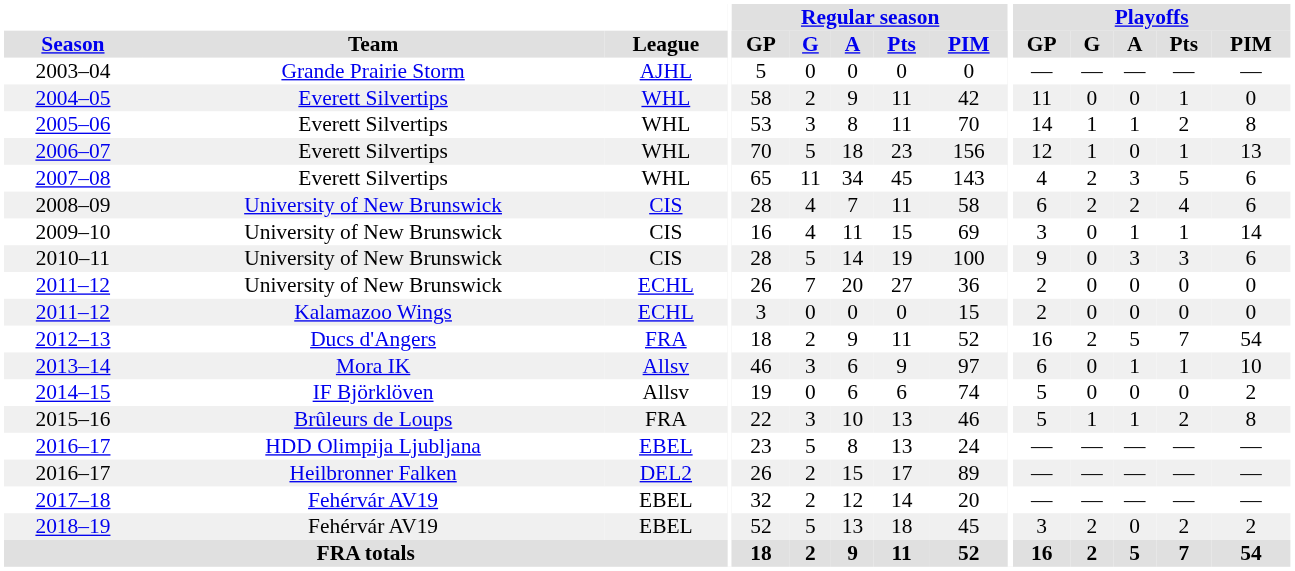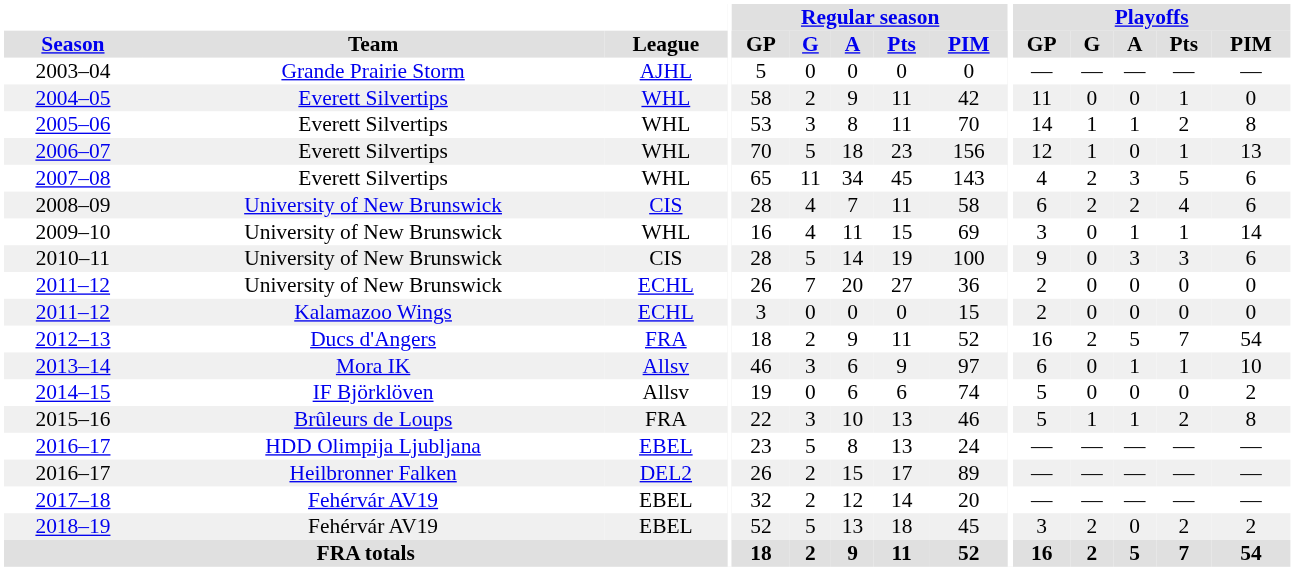 <table border="0" cellpadding="1" cellspacing="0" style="text-align:center; width:60em">
 <tr bgcolor="#e0e0e0">
 <th colspan="3" bgcolor="#ffffff"></th>
 <th rowspan="99" bgcolor="#ffffff"></th>
 <th colspan="5"><a href='#'>Regular season</a></th>
 <th rowspan="99" bgcolor="#ffffff"></th>
 <th colspan="5"><a href='#'>Playoffs</a></th>
 </tr>
 <tr bgcolor="#e0e0e0">
 <th><a href='#'>Season</a></th>
 <th>Team</th>
 <th>League</th>
 <th>GP</th>
 <th><a href='#'>G</a></th>
 <th><a href='#'>A</a></th>
 <th><a href='#'>Pts</a></th>
 <th><a href='#'>PIM</a></th>
 <th>GP</th>
 <th>G</th>
 <th>A</th>
 <th>Pts</th>
 <th>PIM</th>
 </tr>
 <tr>
 <td>2003–04</td>
 <td><a href='#'>Grande Prairie Storm</a></td>
 <td><a href='#'>AJHL</a></td>
 <td>5</td>
 <td>0</td>
 <td>0</td>
 <td>0</td>
 <td>0</td>
 <td>—</td>
 <td>—</td>
 <td>—</td>
 <td>—</td>
 <td>—</td>
 </tr>
 <tr bgcolor="#f0f0f0">
 <td><a href='#'>2004–05</a></td>
 <td><a href='#'>Everett Silvertips</a></td>
 <td><a href='#'>WHL</a></td>
 <td>58</td>
 <td>2</td>
 <td>9</td>
 <td>11</td>
 <td>42</td>
 <td>11</td>
 <td>0</td>
 <td>0</td>
 <td>1</td>
 <td>0</td>
 </tr>
 <tr>
 <td><a href='#'>2005–06</a></td>
 <td>Everett Silvertips</td>
 <td>WHL</td>
 <td>53</td>
 <td>3</td>
 <td>8</td>
 <td>11</td>
 <td>70</td>
 <td>14</td>
 <td>1</td>
 <td>1</td>
 <td>2</td>
 <td>8</td>
 </tr>
 <tr bgcolor="#f0f0f0">
 <td><a href='#'>2006–07</a></td>
 <td>Everett Silvertips</td>
 <td>WHL</td>
 <td>70</td>
 <td>5</td>
 <td>18</td>
 <td>23</td>
 <td>156</td>
 <td>12</td>
 <td>1</td>
 <td>0</td>
 <td>1</td>
 <td>13</td>
 </tr>
 <tr>
 <td><a href='#'>2007–08</a></td>
 <td>Everett Silvertips</td>
 <td>WHL</td>
 <td>65</td>
 <td>11</td>
 <td>34</td>
 <td>45</td>
 <td>143</td>
 <td>4</td>
 <td>2</td>
 <td>3</td>
 <td>5</td>
 <td>6</td>
 </tr>
 <tr bgcolor="#f0f0f0">
 <td>2008–09</td>
 <td><a href='#'>University of New Brunswick</a></td>
 <td><a href='#'>CIS</a></td>
 <td>28</td>
 <td>4</td>
 <td>7</td>
 <td>11</td>
 <td>58</td>
 <td>6</td>
 <td>2</td>
 <td>2</td>
 <td>4</td>
 <td>6</td>
 </tr>
 <tr>
 <td>2009–10</td>
 <td>University of New Brunswick</td>
-<td>CIS</td>
+<td>WHL</td>
 <td>16</td>
 <td>4</td>
 <td>11</td>
 <td>15</td>
 <td>69</td>
 <td>3</td>
 <td>0</td>
 <td>1</td>
 <td>1</td>
 <td>14</td>
 </tr>
 <tr bgcolor="#f0f0f0">
 <td>2010–11</td>
 <td>University of New Brunswick</td>
 <td>CIS</td>
 <td>28</td>
 <td>5</td>
 <td>14</td>
 <td>19</td>
 <td>100</td>
 <td>9</td>
 <td>0</td>
 <td>3</td>
 <td>3</td>
 <td>6</td>
 </tr>
 <tr>
 <td><a href='#'>2011–12</a></td>
 <td>University of New Brunswick</td>
 <td><a href='#'>ECHL</a></td>
 <td>26</td>
 <td>7</td>
 <td>20</td>
 <td>27</td>
 <td>36</td>
 <td>2</td>
 <td>0</td>
 <td>0</td>
 <td>0</td>
 <td>0</td>
 </tr>
 <tr bgcolor="#f0f0f0">
 <td><a href='#'>2011–12</a></td>
 <td><a href='#'>Kalamazoo Wings</a></td>
 <td><a href='#'>ECHL</a></td>
 <td>3</td>
 <td>0</td>
 <td>0</td>
 <td>0</td>
 <td>15</td>
 <td>2</td>
 <td>0</td>
 <td>0</td>
 <td>0</td>
 <td>0</td>
 </tr>
 <tr>
 <td><a href='#'>2012–13</a></td>
 <td><a href='#'>Ducs d'Angers</a></td>
 <td><a href='#'>FRA</a></td>
 <td>18</td>
 <td>2</td>
 <td>9</td>
 <td>11</td>
 <td>52</td>
 <td>16</td>
 <td>2</td>
 <td>5</td>
 <td>7</td>
 <td>54</td>
 </tr>
 <tr bgcolor="#f0f0f0">
 <td><a href='#'>2013–14</a></td>
 <td><a href='#'>Mora IK</a></td>
 <td><a href='#'>Allsv</a></td>
 <td>46</td>
 <td>3</td>
 <td>6</td>
 <td>9</td>
 <td>97</td>
 <td>6</td>
 <td>0</td>
 <td>1</td>
 <td>1</td>
 <td>10</td>
 </tr>
 <tr>
 <td><a href='#'>2014–15</a></td>
 <td><a href='#'>IF Björklöven</a></td>
 <td>Allsv</td>
 <td>19</td>
 <td>0</td>
 <td>6</td>
 <td>6</td>
 <td>74</td>
 <td>5</td>
 <td>0</td>
 <td>0</td>
 <td>0</td>
 <td>2</td>
 </tr>
 <tr bgcolor="#f0f0f0">
 <td 2015–16 Ligue Magnus season>2015–16</td>
 <td><a href='#'>Brûleurs de Loups</a></td>
 <td>FRA</td>
 <td>22</td>
 <td>3</td>
 <td>10</td>
 <td>13</td>
 <td>46</td>
 <td>5</td>
 <td>1</td>
 <td>1</td>
 <td>2</td>
 <td>8</td>
 </tr>
 <tr>
 <td><a href='#'>2016–17</a></td>
 <td><a href='#'>HDD Olimpija Ljubljana</a></td>
 <td><a href='#'>EBEL</a></td>
 <td>23</td>
 <td>5</td>
 <td>8</td>
 <td>13</td>
 <td>24</td>
 <td>—</td>
 <td>—</td>
 <td>—</td>
 <td>—</td>
 <td>—</td>
 </tr>
 <tr bgcolor="#f0f0f0">
 <td 2016–17 DEL2 season>2016–17</td>
 <td><a href='#'>Heilbronner Falken</a></td>
 <td><a href='#'>DEL2</a></td>
 <td>26</td>
 <td>2</td>
 <td>15</td>
 <td>17</td>
 <td>89</td>
 <td>—</td>
 <td>—</td>
 <td>—</td>
 <td>—</td>
 <td>—</td>
 </tr>
 <tr>
 <td><a href='#'>2017–18</a></td>
 <td><a href='#'>Fehérvár AV19</a></td>
 <td>EBEL</td>
 <td>32</td>
 <td>2</td>
 <td>12</td>
 <td>14</td>
 <td>20</td>
 <td>—</td>
 <td>—</td>
 <td>—</td>
 <td>—</td>
 <td>—</td>
 </tr>
 <tr bgcolor="#f0f0f0">
 <td><a href='#'>2018–19</a></td>
 <td>Fehérvár AV19</td>
 <td>EBEL</td>
 <td>52</td>
 <td>5</td>
 <td>13</td>
 <td>18</td>
 <td>45</td>
 <td>3</td>
 <td>2</td>
 <td>0</td>
 <td>2</td>
 <td>2</td>
 </tr>
 <tr bgcolor="#e0e0e0">
 <th colspan="3">FRA totals</th>
 <th>18</th>
 <th>2</th>
 <th>9</th>
 <th>11</th>
 <th>52</th>
 <th>16</th>
 <th>2</th>
 <th>5</th>
 <th>7</th>
 <th>54</th>
 </tr>
 </table>
